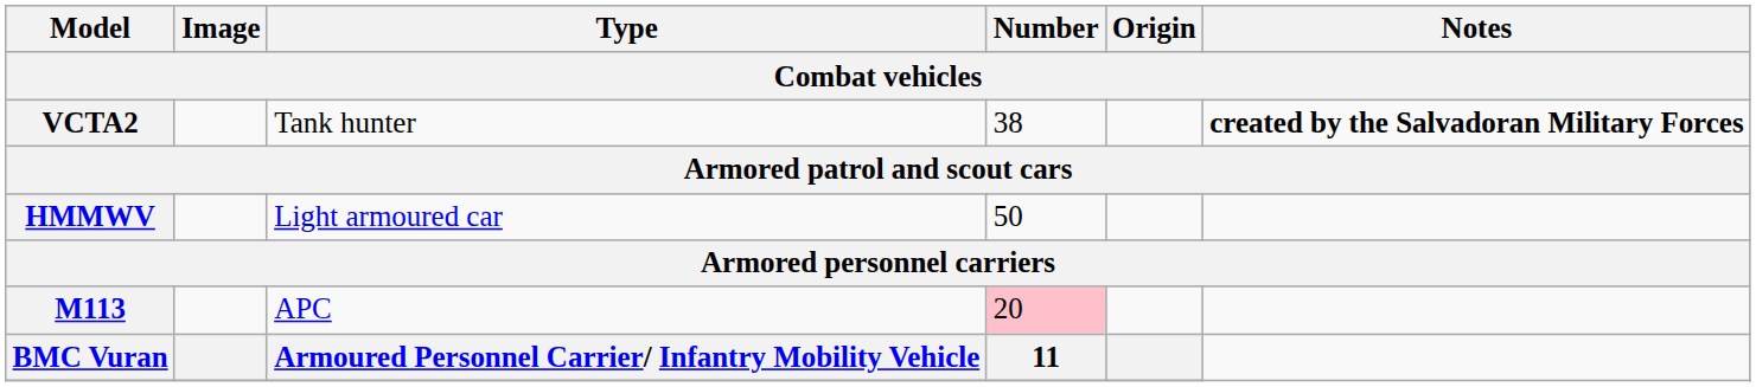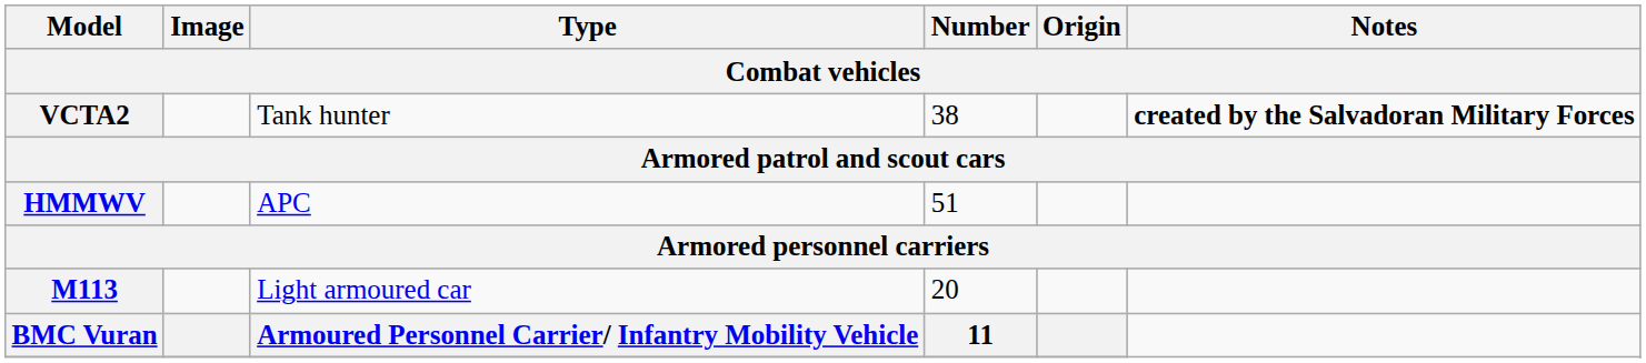 <table class="wikitable plainrowheaders">
 <tr>
 <th scope="col">Model</th>
 <th scope="col">Image</th>
 <th scope="col">Type</th>
 <th scope="col">Number</th>
 <th scope="col">Origin</th>
 <th scope="col">Notes</th>
 </tr>
 <tr>
 <th colspan="6">Combat vehicles</th>
 </tr>
 <tr>
 <th scope="row">VCTA2</th>
 <td></td>
 <td>Tank hunter</td>
 <td>38</td>
 <td></td>
 <td><strong>created by the Salvadoran Military Forces</strong></td>
 </tr>
 <tr>
 <th colspan="6">Armored patrol and scout cars</th>
 </tr>
 <tr>
 <th scope="row"><a href='#'>HMMWV</a></th>
 <td></td>
-<td><a href='#'>Light armoured car</a></td>
-<td>50</td>
+<td><a href='#'>APC</a></td>
+<td>51</td>
 <td></td>
 <td></td>
 </tr>
 <tr>
 <th colspan="6">Armored personnel carriers</th>
 </tr>
 <tr>
 <th scope="row"><a href='#'>M113</a></th>
 <td></td>
-<td><a href='#'>APC</a></td>
-<td style="background: pink;">20</td>
+<td><a href='#'>Light armoured car</a></td>
+<td>20</td>
 <td></td>
 <td></td>
 </tr>
 <tr>
 <th scope="row"><a href='#'>BMC Vuran</a></th>
 <th></th>
 <th><a href='#'>Armoured Personnel Carrier</a>/ <a href='#'>Infantry Mobility Vehicle</a></th>
 <th>11</th>
 <th></th>
 </tr>
 <tr>
 </tr>
 </table>
